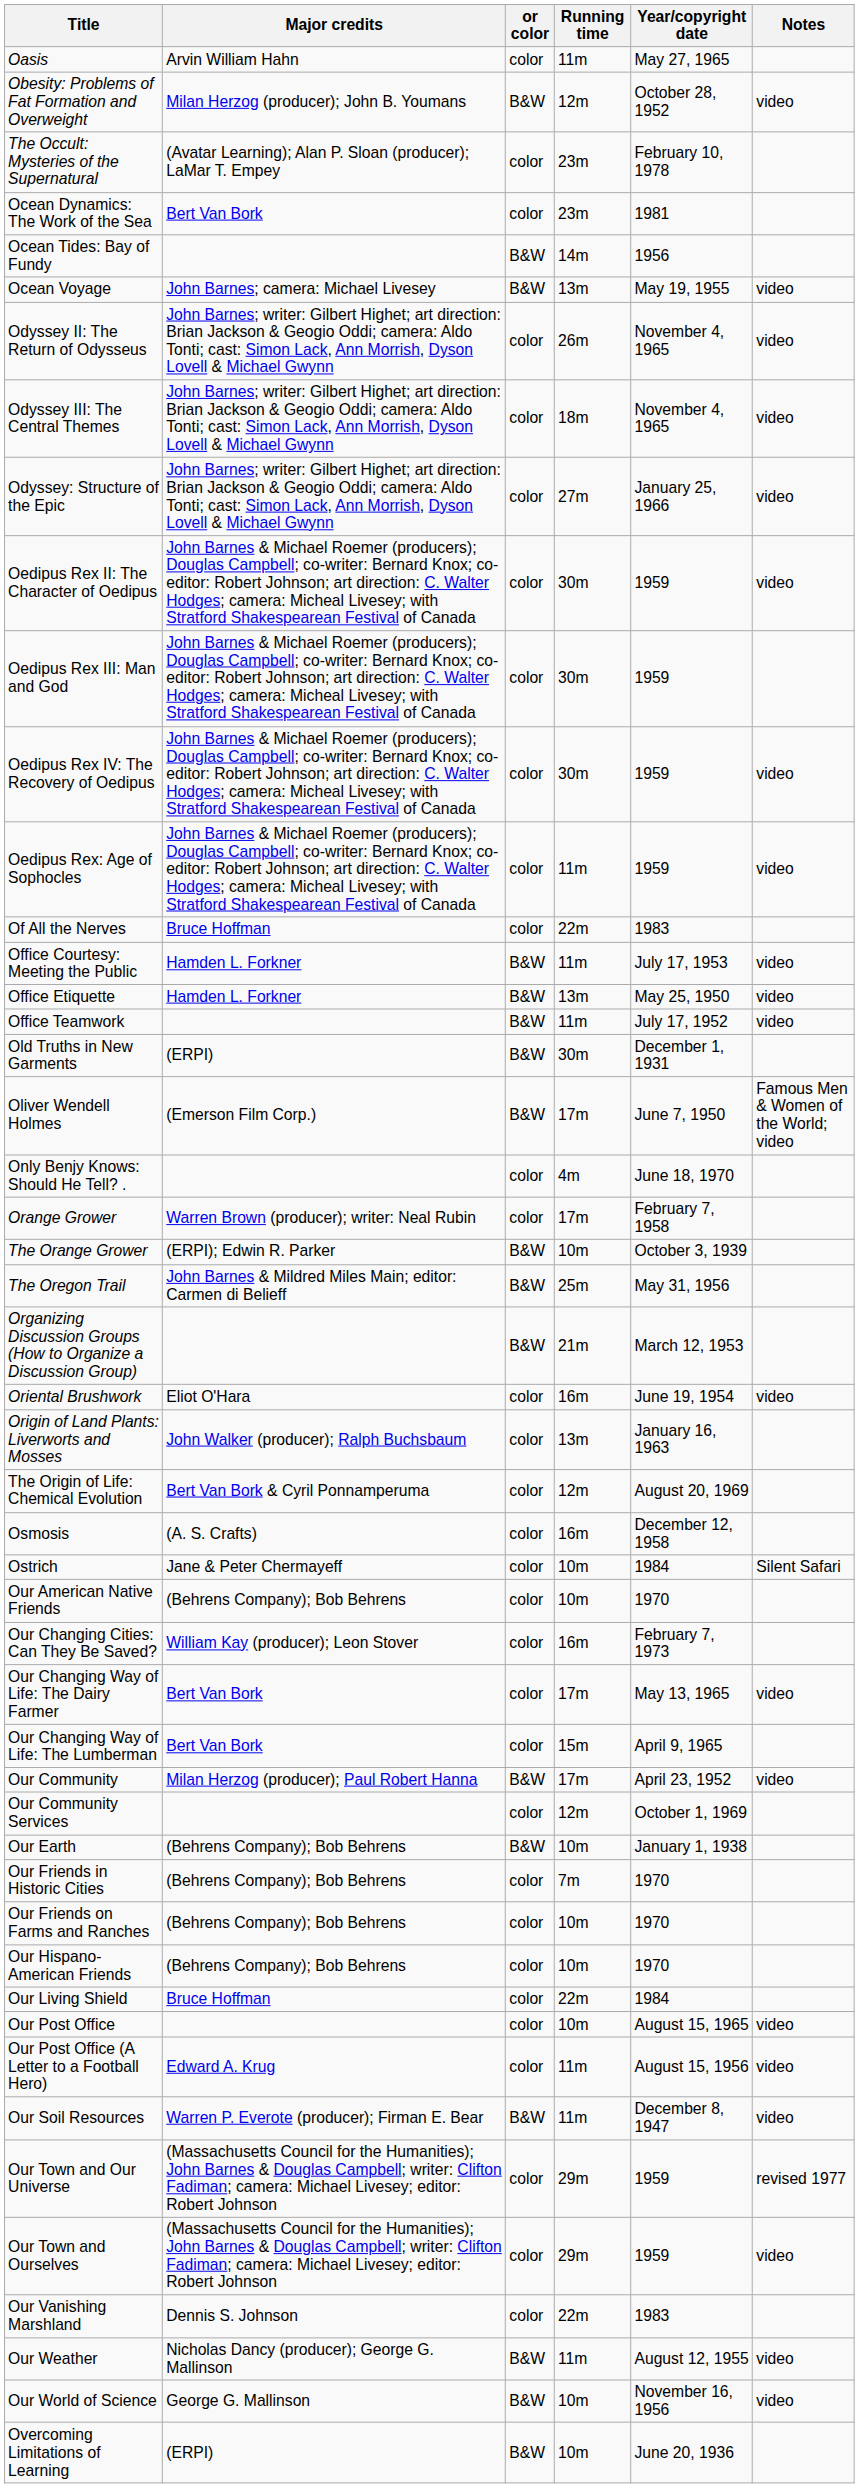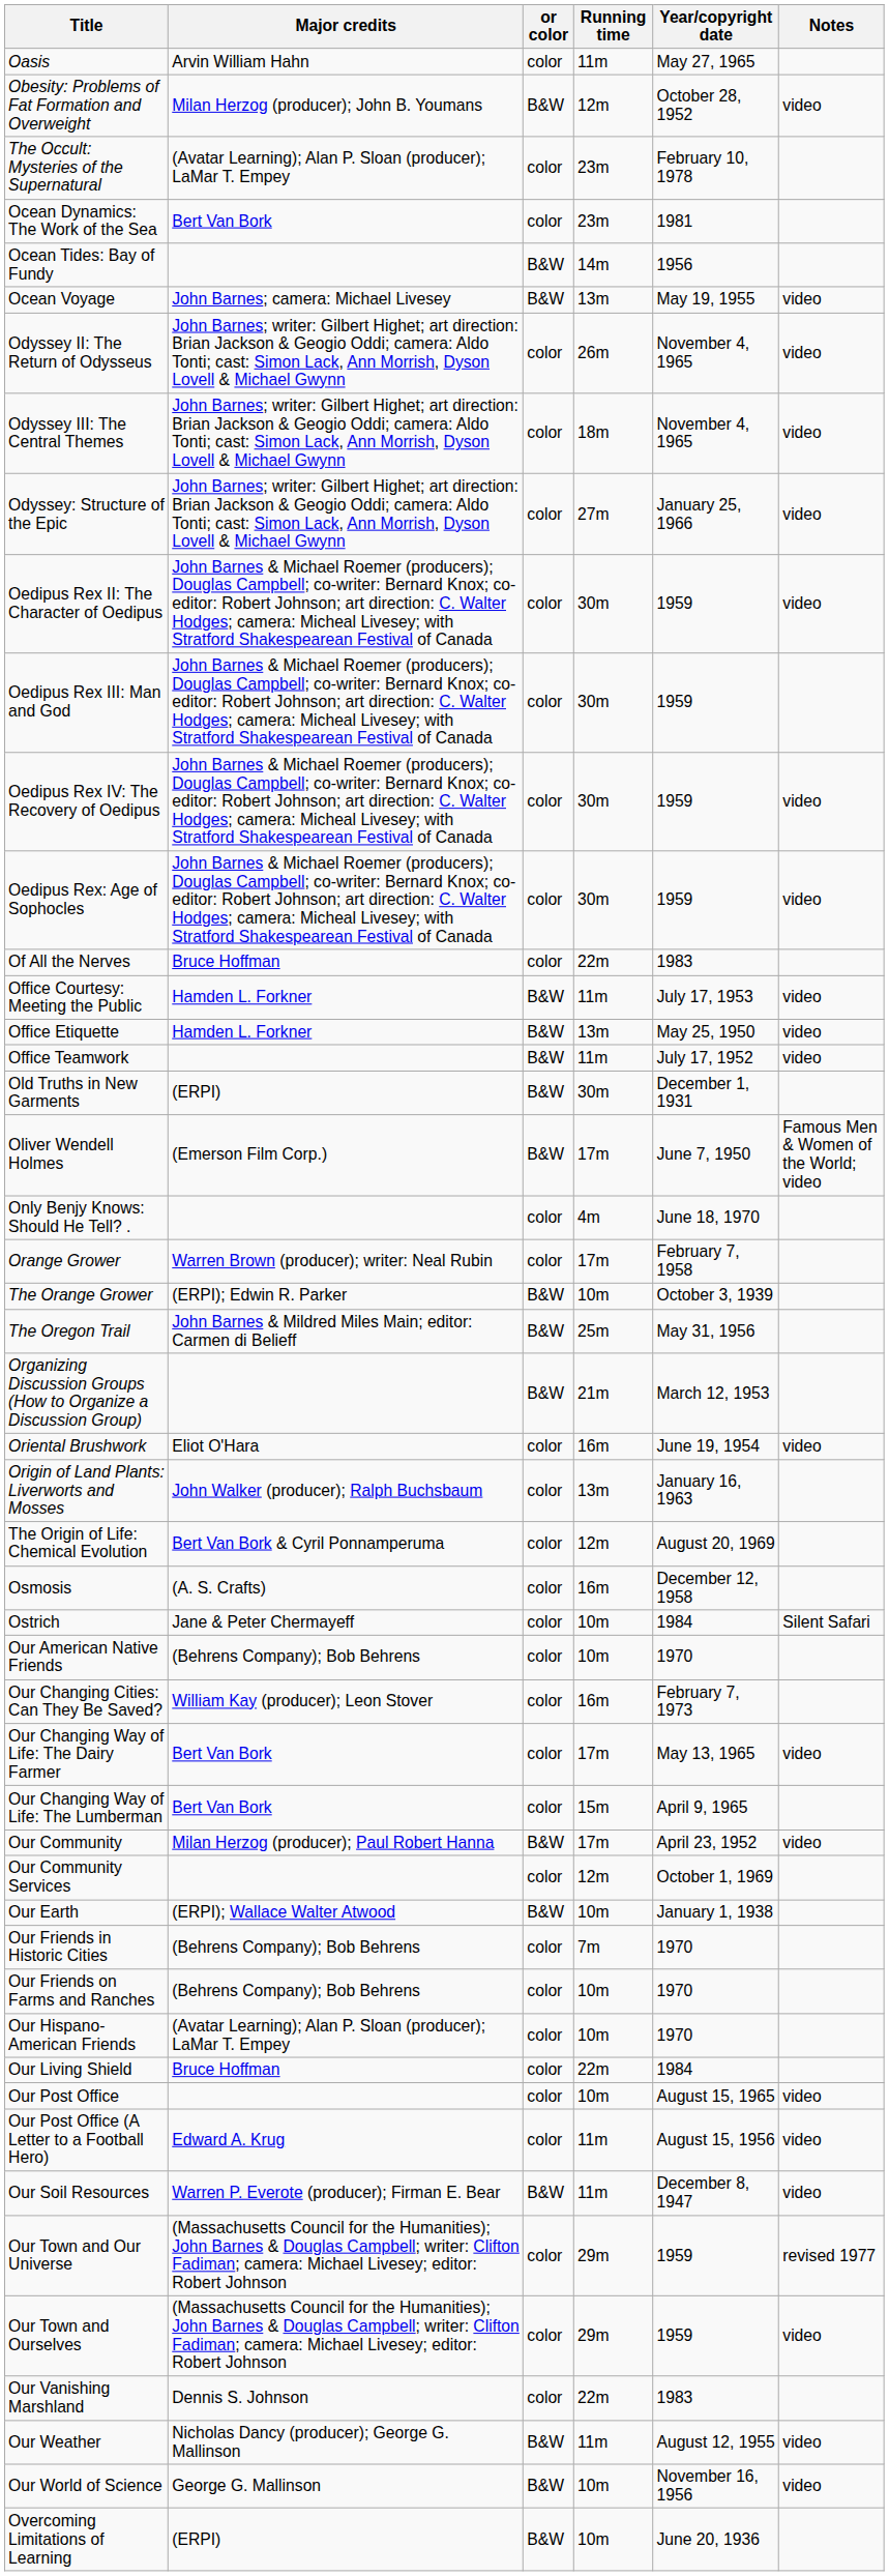 <table class="wikitable sortable" border="1">
 <tr>
 <th>Title</th>
 <th>Major credits</th>
 <th> or color</th>
 <th>Running time</th>
 <th>Year/copyright date</th>
 <th>Notes</th>
 </tr>
 <tr>
 <td><em>Oasis</em></td>
 <td>Arvin William Hahn</td>
 <td>color</td>
 <td>11m</td>
 <td>May 27, 1965</td>
 <td></td>
 </tr>
 <tr>
 <td><em>Obesity: Problems of Fat Formation and Overweight</em></td>
 <td><a href='#'>Milan Herzog</a> (producer); John B. Youmans</td>
 <td>B&W</td>
 <td>12m</td>
 <td>October 28, 1952</td>
 <td>video </td>
 </tr>
 <tr>
 <td><em>The Occult: Mysteries of the Supernatural<strong></td>
 <td>(Avatar Learning); Alan P. Sloan (producer); LaMar T. Empey</td>
 <td>color</td>
 <td>23m</td>
 <td>February 10, 1978</td>
 <td></td>
 </tr>
 <tr>
 <td></em>Ocean Dynamics: The Work of the Sea<em></td>
 <td><a href='#'>Bert Van Bork</a></td>
 <td>color</td>
 <td>23m</td>
 <td>1981</td>
 </tr>
 <tr>
 <td></em>Ocean Tides: Bay of Fundy<em></td>
 <td></td>
 <td>B&W</td>
 <td>14m</td>
 <td>1956</td>
 <td></td>
 </tr>
 <tr>
 <td></em>Ocean Voyage<em></td>
 <td><a href='#'>John Barnes</a>; camera: Michael Livesey</td>
 <td>B&W</td>
 <td>13m</td>
 <td>May 19, 1955</td>
 <td>video </td>
 </tr>
 <tr>
 <td></em>Odyssey II: The Return of Odysseus<em></td>
 <td><a href='#'>John Barnes</a>; writer: Gilbert Highet; art direction: Brian Jackson & Geogio Oddi; camera: Aldo Tonti; cast: <a href='#'>Simon Lack</a>, <a href='#'>Ann Morrish</a>, <a href='#'>Dyson Lovell</a> & <a href='#'>Michael Gwynn</a></td>
 <td>color</td>
 <td>26m</td>
 <td>November 4, 1965</td>
 <td>video </td>
 </tr>
 <tr>
 <td></em>Odyssey III: The Central Themes<em></td>
 <td><a href='#'>John Barnes</a>; writer: Gilbert Highet; art direction: Brian Jackson & Geogio Oddi; camera: Aldo Tonti; cast: <a href='#'>Simon Lack</a>, <a href='#'>Ann Morrish</a>, <a href='#'>Dyson Lovell</a> & <a href='#'>Michael Gwynn</a></td>
 <td>color</td>
 <td>18m</td>
 <td>November 4, 1965</td>
 <td>video </td>
 </tr>
 <tr>
 <td></em>Odyssey: Structure of the Epic<em></td>
 <td><a href='#'>John Barnes</a>; writer: Gilbert Highet; art direction: Brian Jackson & Geogio Oddi; camera: Aldo Tonti; cast: <a href='#'>Simon Lack</a>, <a href='#'>Ann Morrish</a>, <a href='#'>Dyson Lovell</a> & <a href='#'>Michael Gwynn</a></td>
 <td>color</td>
 <td>27m</td>
 <td>January 25, 1966</td>
 <td>video </td>
 </tr>
 <tr>
 <td></em>Oedipus Rex II: The Character of Oedipus<em></td>
 <td><a href='#'>John Barnes</a> & Michael Roemer (producers); <a href='#'>Douglas Campbell</a>; co-writer: Bernard Knox; co-editor: Robert Johnson; art direction: <a href='#'>C. Walter Hodges</a>; camera: Micheal Livesey; with <a href='#'>Stratford Shakespearean Festival</a> of Canada</td>
 <td>color</td>
 <td>30m</td>
 <td>1959</td>
 <td>video </td>
 </tr>
 <tr>
 <td></em>Oedipus Rex III: Man and God<em></td>
 <td><a href='#'>John Barnes</a> & Michael Roemer (producers); <a href='#'>Douglas Campbell</a>; co-writer: Bernard Knox; co-editor: Robert Johnson; art direction: <a href='#'>C. Walter Hodges</a>; camera: Micheal Livesey; with <a href='#'>Stratford Shakespearean Festival</a> of Canada</td>
 <td>color</td>
 <td>30m</td>
 <td>1959</td>
 <td></td>
 </tr>
 <tr>
 <td></em>Oedipus Rex IV: The Recovery of Oedipus<em></td>
 <td><a href='#'>John Barnes</a> & Michael Roemer (producers); <a href='#'>Douglas Campbell</a>; co-writer: Bernard Knox; co-editor: Robert Johnson; art direction: <a href='#'>C. Walter Hodges</a>; camera: Micheal Livesey; with <a href='#'>Stratford Shakespearean Festival</a> of Canada</td>
 <td>color</td>
 <td>30m</td>
 <td>1959</td>
 <td>video </td>
 </tr>
 <tr>
 <td></em>Oedipus Rex: Age of Sophocles<em></td>
 <td><a href='#'>John Barnes</a> & Michael Roemer (producers); <a href='#'>Douglas Campbell</a>; co-writer: Bernard Knox; co-editor: Robert Johnson; art direction: <a href='#'>C. Walter Hodges</a>; camera: Micheal Livesey; with <a href='#'>Stratford Shakespearean Festival</a> of Canada</td>
 <td>color</td>
-<td>11m</td>
+<td>30m</td>
 <td>1959</td>
 <td>video </td>
 </tr>
 <tr>
 <td></em>Of All the Nerves<em></td>
 <td><a href='#'>Bruce Hoffman</a></td>
 <td>color</td>
 <td>22m</td>
 <td>1983</td>
 <td></td>
 </tr>
 <tr>
 <td></em>Office Courtesy: Meeting the Public<em></td>
 <td><a href='#'>Hamden L. Forkner</a></td>
 <td>B&W</td>
 <td>11m</td>
 <td>July 17, 1953</td>
 <td>video </td>
 </tr>
 <tr>
 <td></em>Office Etiquette<em></td>
 <td><a href='#'>Hamden L. Forkner</a></td>
 <td>B&W</td>
 <td>13m</td>
 <td>May 25, 1950</td>
 <td>video </td>
 </tr>
 <tr>
 <td></em>Office Teamwork<em></td>
 <td></td>
 <td>B&W</td>
 <td>11m</td>
 <td>July 17, 1952</td>
 <td>video </td>
 </tr>
 <tr>
 <td></em>Old Truths in New Garments<em></td>
 <td>(ERPI)</td>
 <td>B&W</td>
 <td>30m</td>
 <td>December 1, 1931</td>
 <td></td>
 </tr>
 <tr>
 <td></em>Oliver Wendell Holmes<em></td>
 <td>(Emerson Film Corp.)</td>
 <td>B&W</td>
 <td>17m</td>
 <td>June 7, 1950</td>
 <td>Famous Men & Women of the World; video </td>
 </tr>
 <tr>
 <td></em>Only Benjy Knows: Should He Tell? </strong>.</td>
 <td></td>
 <td>color</td>
 <td>4m</td>
 <td>June 18, 1970</td>
 <td></td>
 </tr>
 <tr>
 <td><em>Orange Grower</em></td>
 <td><a href='#'>Warren Brown</a> (producer); writer: Neal Rubin</td>
 <td>color</td>
 <td>17m</td>
 <td>February 7, 1958</td>
 <td></td>
 </tr>
 <tr>
 <td><em>The Orange Grower</em></td>
 <td>(ERPI); Edwin R. Parker</td>
 <td>B&W</td>
 <td>10m</td>
 <td>October 3, 1939</td>
 <td></td>
 </tr>
 <tr>
 <td><em>The Oregon Trail</em></td>
 <td><a href='#'>John Barnes</a> & Mildred Miles Main; editor: Carmen di Belieff</td>
 <td>B&W</td>
 <td>25m</td>
 <td>May 31, 1956</td>
 <td></td>
 </tr>
 <tr>
 <td><em>Organizing Discussion Groups (How to Organize a Discussion Group)</em></td>
 <td></td>
 <td>B&W</td>
 <td>21m</td>
 <td>March 12, 1953</td>
 <td></td>
 </tr>
 <tr>
 <td><em>Oriental Brushwork</em></td>
 <td>Eliot O'Hara</td>
 <td>color</td>
 <td>16m</td>
 <td>June 19, 1954</td>
 <td>video </td>
 </tr>
 <tr>
 <td><em>Origin of Land Plants: Liverworts and Mosses<strong></td>
 <td><a href='#'>John Walker</a> (producer); <a href='#'>Ralph Buchsbaum</a></td>
 <td>color</td>
 <td>13m</td>
 <td>January 16, 1963</td>
 <td></td>
 </tr>
 <tr>
 <td></em>The Origin of Life: Chemical Evolution<em></td>
 <td><a href='#'>Bert Van Bork</a> & Cyril Ponnamperuma</td>
 <td>color</td>
 <td>12m</td>
 <td>August 20, 1969</td>
 <td></td>
 </tr>
 <tr>
 <td></em>Osmosis<em></td>
 <td>(A. S. Crafts)</td>
 <td>color</td>
 <td>16m</td>
 <td>December 12, 1958</td>
 <td></td>
 </tr>
 <tr>
 <td></em>Ostrich<em></td>
 <td>Jane & Peter Chermayeff</td>
 <td>color</td>
 <td>10m</td>
 <td>1984</td>
 <td>Silent Safari</td>
 </tr>
 <tr>
 <td></em>Our American Native Friends<em></td>
 <td>(Behrens Company); Bob Behrens</td>
 <td>color</td>
 <td>10m</td>
 <td>1970</td>
 <td></td>
 </tr>
 <tr>
 <td></em>Our Changing Cities: Can They Be Saved?<em></td>
 <td><a href='#'>William Kay</a> (producer); Leon Stover</td>
 <td>color</td>
 <td>16m</td>
 <td>February 7, 1973</td>
 <td></td>
 </tr>
 <tr>
 <td></em>Our Changing Way of Life: The Dairy Farmer<em></td>
 <td><a href='#'>Bert Van Bork</a></td>
 <td>color</td>
 <td>17m</td>
 <td>May 13, 1965</td>
 <td>video </td>
 </tr>
 <tr>
 <td></em>Our Changing Way of Life: The Lumberman<em></td>
 <td><a href='#'>Bert Van Bork</a></td>
 <td>color</td>
 <td>15m</td>
 <td>April 9, 1965</td>
 <td></td>
 </tr>
 <tr>
 <td></em>Our Community<em></td>
 <td><a href='#'>Milan Herzog</a> (producer); <a href='#'>Paul Robert Hanna</a></td>
 <td>B&W</td>
 <td>17m</td>
 <td>April 23, 1952</td>
 <td>video </td>
 </tr>
 <tr>
 <td></em>Our Community Services<em></td>
 <td></td>
 <td>color</td>
 <td>12m</td>
 <td>October 1, 1969</td>
 <td></td>
 </tr>
 <tr>
 <td></em>Our Earth<em></td>
-<td>(Behrens Company); Bob Behrens</td>
+<td>(ERPI); <a href='#'>Wallace Walter Atwood</a></td>
 <td>B&W</td>
 <td>10m</td>
 <td>January 1, 1938</td>
 <td></td>
 </tr>
 <tr>
 <td></em>Our Friends in Historic Cities<em></td>
 <td>(Behrens Company); Bob Behrens</td>
 <td>color</td>
 <td>7m</td>
 <td>1970</td>
 <td></td>
 </tr>
 <tr>
 <td></em>Our Friends on Farms and Ranches<em></td>
 <td>(Behrens Company); Bob Behrens</td>
 <td>color</td>
 <td>10m</td>
 <td>1970</td>
 <td></td>
 </tr>
 <tr>
 <td></em>Our Hispano-American Friends<em></td>
-<td>(Behrens Company); Bob Behrens</td>
+<td>(Avatar Learning); Alan P. Sloan (producer); LaMar T. Empey</td>
 <td>color</td>
 <td>10m</td>
 <td>1970</td>
 <td></td>
 </tr>
 <tr>
 <td></em>Our Living Shield<em></td>
 <td><a href='#'>Bruce Hoffman</a></td>
 <td>color</td>
 <td>22m</td>
 <td>1984</td>
 <td></td>
 </tr>
 <tr>
 <td></em>Our Post Office<em></td>
 <td></td>
 <td>color</td>
 <td>10m</td>
 <td>August 15, 1965</td>
 <td>video </td>
 </tr>
 <tr>
 <td></em>Our Post Office (A Letter to a Football Hero)<em></td>
 <td><a href='#'>Edward A. Krug</a></td>
 <td>color</td>
 <td>11m</td>
 <td>August 15, 1956</td>
 <td>video </td>
 </tr>
 <tr>
 <td></em>Our Soil Resources<em></td>
 <td><a href='#'>Warren P. Everote</a> (producer); Firman E. Bear</td>
 <td>B&W</td>
 <td>11m</td>
 <td>December 8, 1947</td>
 <td>video </td>
 </tr>
 <tr>
 <td></em>Our Town and Our Universe<em></td>
 <td>(Massachusetts Council for the Humanities); <a href='#'>John Barnes</a> & <a href='#'>Douglas Campbell</a>; writer: <a href='#'>Clifton Fadiman</a>; camera: Michael Livesey; editor: Robert Johnson</td>
 <td>color</td>
 <td>29m</td>
 <td>1959</td>
 <td>revised 1977</td>
 </tr>
 <tr>
 <td></em>Our Town and Ourselves<em></td>
 <td>(Massachusetts Council for the Humanities); <a href='#'>John Barnes</a> & <a href='#'>Douglas Campbell</a>; writer: <a href='#'>Clifton Fadiman</a>; camera: Michael Livesey; editor: Robert Johnson</td>
 <td>color</td>
 <td>29m</td>
 <td>1959</td>
 <td>video </td>
 </tr>
 <tr>
 <td></em>Our Vanishing Marshland<em></td>
 <td>Dennis S. Johnson</td>
 <td>color</td>
 <td>22m</td>
 <td>1983</td>
 <td></td>
 </tr>
 <tr>
 <td></em>Our Weather<em></td>
 <td>Nicholas Dancy (producer); George G. Mallinson</td>
 <td>B&W</td>
 <td>11m</td>
 <td>August 12, 1955</td>
 <td>video </td>
 </tr>
 <tr>
 <td></em>Our World of Science<em></td>
 <td>George G. Mallinson</td>
 <td>B&W</td>
 <td>10m</td>
 <td>November 16, 1956</td>
 <td>video </td>
 </tr>
 <tr>
 <td></em>Overcoming Limitations of Learning<em></td>
 <td>(ERPI)</td>
 <td>B&W</td>
 <td>10m</td>
 <td>June 20, 1936</td>
 <td></td>
 </tr>
 </table>
